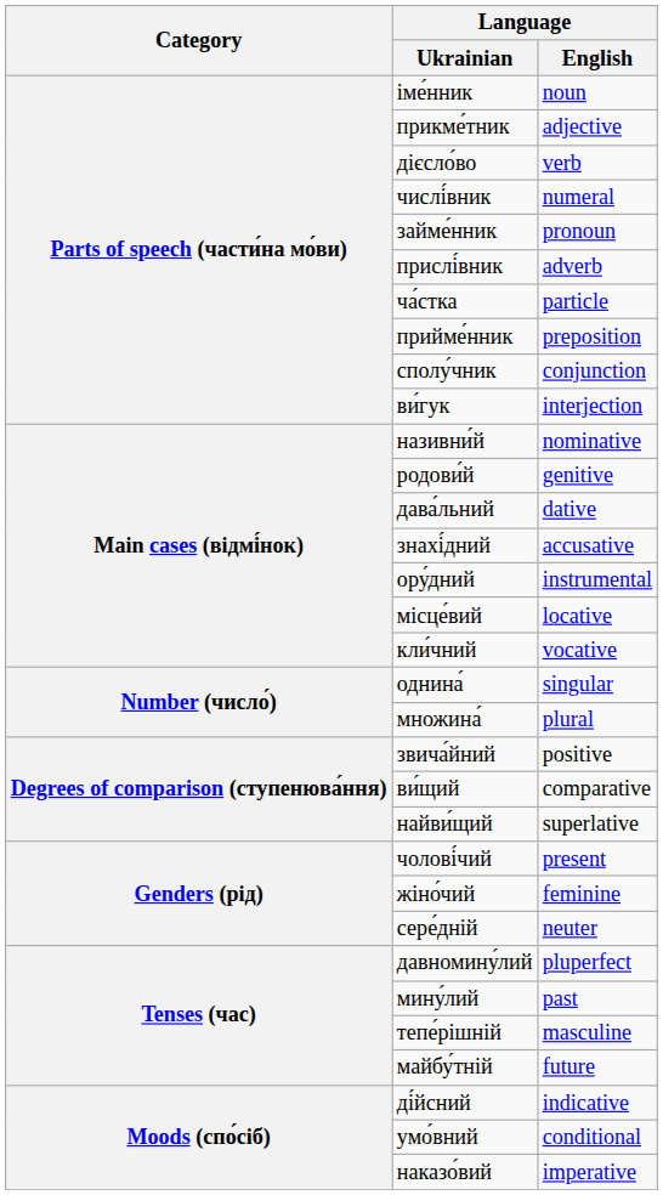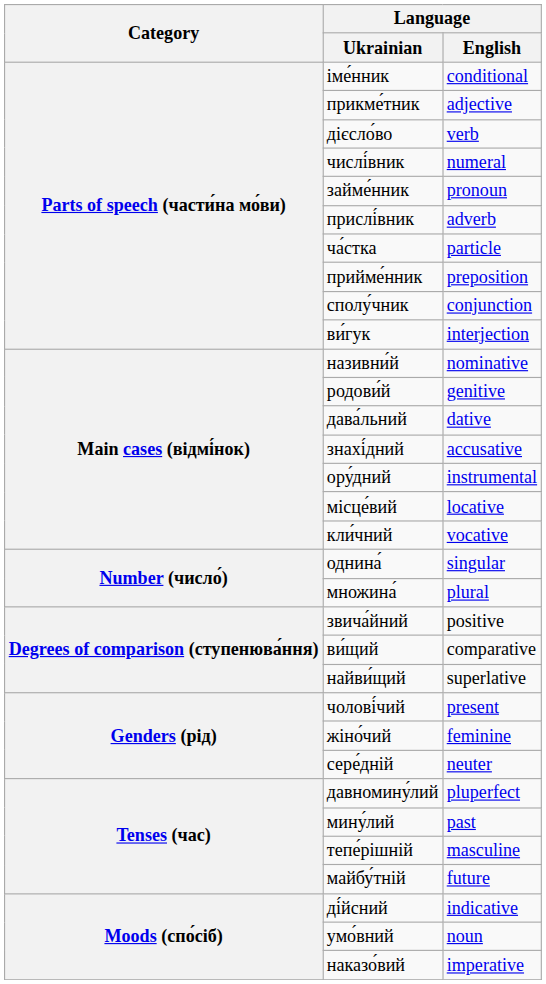 <table class="wikitable">
 <tr>
 <th rowspan="2">Category</th>
 <th colspan="2">Language</th>
 </tr>
 <tr>
 <th>Ukrainian</th>
 <th>English</th>
 </tr>
 <tr>
 <th rowspan="10"><a href='#'>Parts of speech</a> (части́на мо́ви)</th>
 <td>іме́нник</td>
-<td><a href='#'>noun</a></td>
+<td><a href='#'>conditional</a></td>
 </tr>
 <tr>
 <td>прикме́тник</td>
 <td><a href='#'>adjective</a></td>
 </tr>
 <tr>
 <td>дієсло́во</td>
 <td><a href='#'>verb</a></td>
 </tr>
 <tr>
 <td>числі́вник</td>
 <td><a href='#'>numeral</a></td>
 </tr>
 <tr>
 <td>займе́нник</td>
 <td><a href='#'>pronoun</a></td>
 </tr>
 <tr>
 <td>прислі́вник</td>
 <td><a href='#'>adverb</a></td>
 </tr>
 <tr>
 <td>ча́стка</td>
 <td><a href='#'>particle</a></td>
 </tr>
 <tr>
 <td>прийме́нник</td>
 <td><a href='#'>preposition</a></td>
 </tr>
 <tr>
 <td>сполу́чник</td>
 <td><a href='#'>conjunction</a></td>
 </tr>
 <tr>
 <td>ви́гук</td>
 <td><a href='#'>interjection</a></td>
 </tr>
 <tr>
 <th rowspan="7">Main <a href='#'>cases</a> (відмі́нок)</th>
 <td>називни́й</td>
 <td><a href='#'>nominative</a></td>
 </tr>
 <tr>
 <td>родови́й</td>
 <td><a href='#'>genitive</a></td>
 </tr>
 <tr>
 <td>дава́льний</td>
 <td><a href='#'>dative</a></td>
 </tr>
 <tr>
 <td>знахі́дний</td>
 <td><a href='#'>accusative</a></td>
 </tr>
 <tr>
 <td>ору́дний</td>
 <td><a href='#'>instrumental</a></td>
 </tr>
 <tr>
 <td>місце́вий</td>
 <td><a href='#'>locative</a></td>
 </tr>
 <tr>
 <td>кли́чний</td>
 <td><a href='#'>vocative</a></td>
 </tr>
 <tr>
 <th rowspan="2"><a href='#'>Number</a> (число́)</th>
 <td>однина́</td>
 <td><a href='#'>singular</a></td>
 </tr>
 <tr>
 <td>множина́</td>
 <td><a href='#'>plural</a></td>
 </tr>
 <tr>
 <th rowspan="3"><a href='#'>Degrees of comparison</a> (ступенюва́ння)</th>
 <td>звича́йний</td>
 <td>positive</td>
 </tr>
 <tr>
 <td>ви́щий</td>
 <td>comparative</td>
 </tr>
 <tr>
 <td>найви́щий</td>
 <td>superlative</td>
 </tr>
 <tr>
 <th rowspan="3"><a href='#'>Genders</a> (рід)</th>
 <td>чолові́чий</td>
 <td><a href='#'>present</a></td>
 </tr>
 <tr>
 <td>жіно́чий</td>
 <td><a href='#'>feminine</a></td>
 </tr>
 <tr>
 <td>сере́дній</td>
 <td><a href='#'>neuter</a></td>
 </tr>
 <tr>
 <th rowspan="4"><a href='#'>Tenses</a> (час)</th>
 <td>давномину́лий</td>
 <td><a href='#'>pluperfect</a></td>
 </tr>
 <tr>
 <td>мину́лий</td>
 <td><a href='#'>past</a></td>
 </tr>
 <tr>
 <td>тепе́рішній</td>
 <td><a href='#'>masculine</a></td>
 </tr>
 <tr>
 <td>майбу́тній</td>
 <td><a href='#'>future</a></td>
 </tr>
 <tr>
 <th rowspan="3"><a href='#'>Moods</a> (спо́сіб)</th>
 <td>ді́йсний</td>
 <td><a href='#'>indicative</a></td>
 </tr>
 <tr>
 <td>умо́вний</td>
-<td><a href='#'>conditional</a></td>
+<td><a href='#'>noun</a></td>
 </tr>
 <tr>
 <td>наказо́вий</td>
 <td><a href='#'>imperative</a></td>
 </tr>
 </table>
